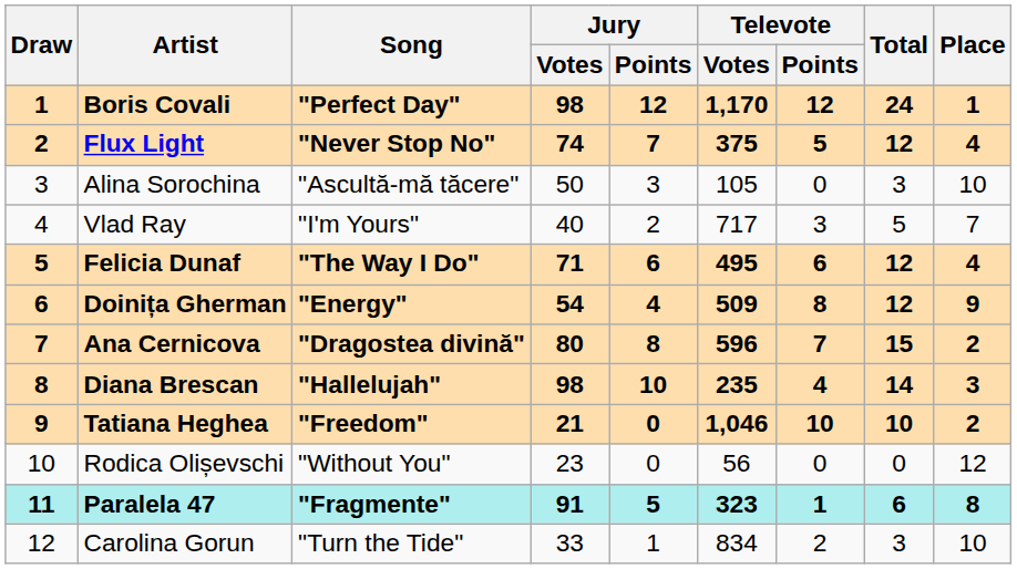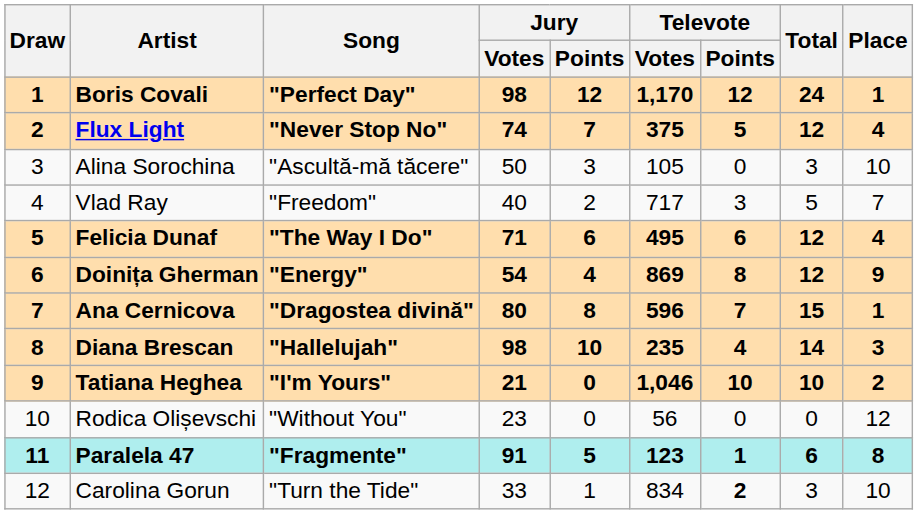 <table class="sortable wikitable" style="margin: 1em auto 1em auto; text-align:center;">
 <tr>
 <th rowspan="2">Draw</th>
 <th rowspan="2">Artist</th>
 <th rowspan="2">Song</th>
 <th colspan="2">Jury</th>
 <th colspan="2">Televote</th>
 <th rowspan="2">Total</th>
 <th rowspan="2">Place</th>
 </tr>
 <tr>
 <th>Votes</th>
 <th>Points</th>
 <th>Votes</th>
 <th>Points</th>
 </tr>
 <tr style="font-weight:bold; background:#FFDEAD;">
 <td>1</td>
 <td align="left">Boris Covali</td>
 <td align="left">"Perfect Day"</td>
 <td>98</td>
 <td>12</td>
 <td>1,170</td>
 <td>12</td>
 <td>24</td>
 <td>1</td>
 </tr>
 <tr style="font-weight:bold; background:#FFDEAD;">
 <td>2</td>
 <td align="left"><a href='#'>Flux Light</a></td>
 <td align="left">"Never Stop No"</td>
 <td>74</td>
 <td>7</td>
 <td>375</td>
 <td>5</td>
 <td>12</td>
 <td>4</td>
 </tr>
 <tr>
 <td>3</td>
 <td align="left">Alina Sorochina</td>
 <td align="left">"Ascultă-mă tăcere"</td>
 <td>50</td>
 <td>3</td>
 <td>105</td>
 <td>0</td>
 <td>3</td>
 <td>10</td>
 </tr>
 <tr>
 <td>4</td>
 <td align="left">Vlad Ray</td>
-<td align="left">"I'm Yours"</td>
+<td align="left">"Freedom"</td>
 <td>40</td>
 <td>2</td>
 <td>717</td>
 <td>3</td>
 <td>5</td>
 <td>7</td>
 </tr>
 <tr style="font-weight:bold; background:#FFDEAD;">
 <td>5</td>
 <td align="left">Felicia Dunaf</td>
 <td align="left">"The Way I Do"</td>
 <td>71</td>
 <td>6</td>
 <td>495</td>
 <td>6</td>
 <td>12</td>
 <td>4</td>
 </tr>
 <tr style="font-weight:bold; background:#FFDEAD;">
 <td>6</td>
 <td align="left">Doinița Gherman</td>
 <td align="left">"Energy"</td>
 <td>54</td>
 <td>4</td>
-<td>509</td>
+<td>869</td>
 <td>8</td>
 <td>12</td>
 <td>9</td>
 </tr>
 <tr style="font-weight:bold; background:#FFDEAD;">
 <td>7</td>
 <td align="left">Ana Cernicova</td>
 <td align="left">"Dragostea divină"</td>
 <td>80</td>
 <td>8</td>
 <td>596</td>
 <td>7</td>
 <td>15</td>
-<td>2</td>
+<td>1</td>
 </tr>
 <tr style="font-weight:bold; background:#FFDEAD;">
 <td>8</td>
 <td align="left">Diana Brescan</td>
 <td align="left">"Hallelujah"</td>
 <td>98</td>
 <td>10</td>
 <td>235</td>
 <td>4</td>
 <td>14</td>
 <td>3</td>
 </tr>
 <tr style="font-weight:bold; background:#FFDEAD;">
 <td>9</td>
 <td align="left">Tatiana Heghea</td>
-<td align="left">"Freedom"</td>
+<td align="left">"I'm Yours"</td>
 <td>21</td>
 <td>0</td>
 <td>1,046</td>
 <td>10</td>
 <td>10</td>
 <td>2</td>
 </tr>
 <tr>
 <td>10</td>
 <td align="left">Rodica Olișevschi</td>
 <td align="left">"Without You"</td>
 <td>23</td>
 <td>0</td>
 <td>56</td>
 <td>0</td>
 <td>0</td>
 <td>12</td>
 </tr>
 <tr style="font-weight:bold; background:paleturquoise;">
 <td>11</td>
 <td align="left">Paralela 47</td>
 <td align="left">"Fragmente"</td>
 <td>91</td>
 <td>5</td>
-<td>323</td>
+<td>123</td>
 <td>1</td>
 <td>6</td>
 <td>8</td>
 </tr>
 <tr>
 <td>12</td>
 <td align="left">Carolina Gorun</td>
 <td align="left">"Turn the Tide"</td>
 <td>33</td>
 <td>1</td>
 <td>834</td>
-<td>2</td>
+<td><strong>2</strong></td>
 <td>3</td>
 <td>10</td>
 </tr>
 </table>
